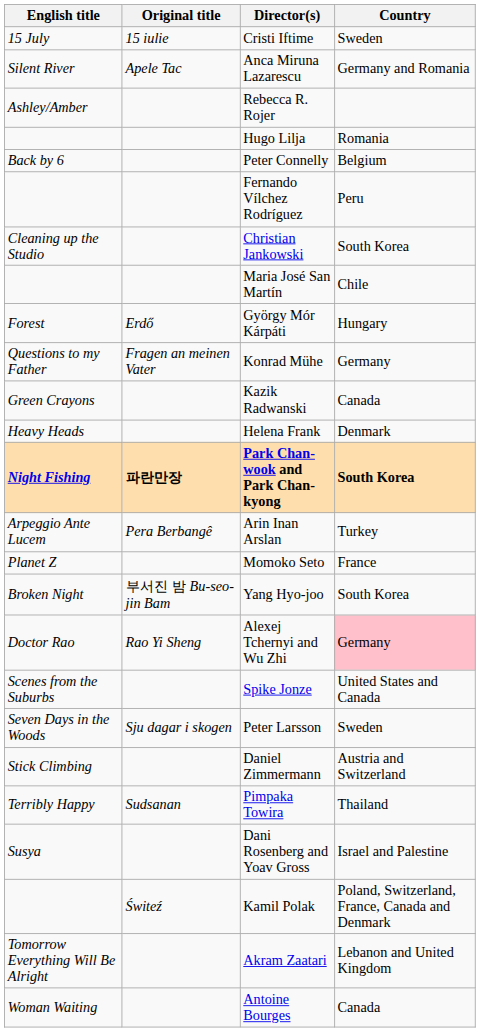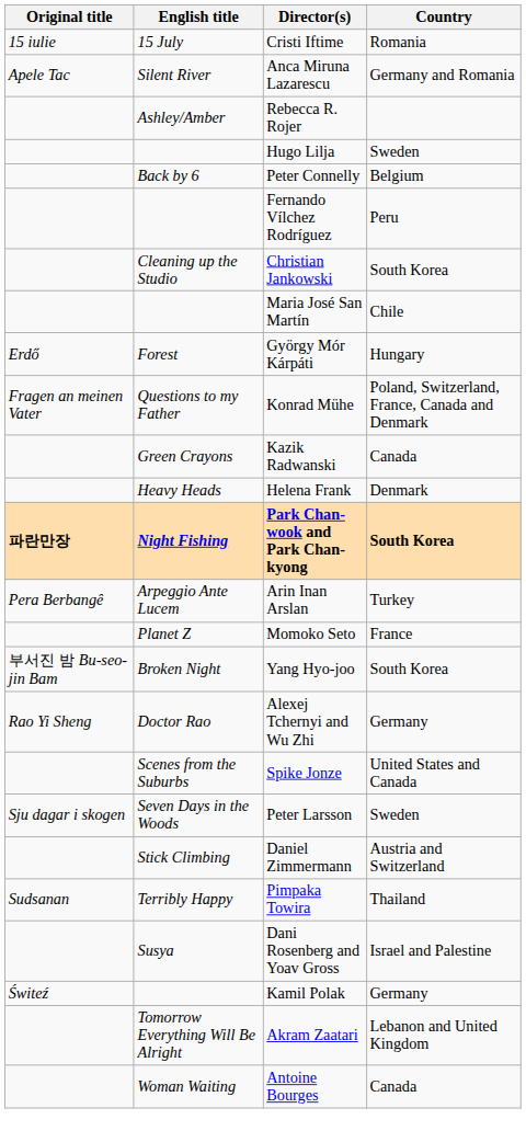 <table class="sortable wikitable" width="85%" cellpadding="5">
 <tr>
+<th width="25%">Original title</th>
 <th width="25%">English title</th>
-<th width="25%">Original title</th>
 <th width="20%">Director(s)</th>
 <th width="30%">Country</th>
 </tr>
 <tr>
+<td><em>15 iulie</em></td>
 <td><em>15 July</em></td>
-<td><em>15 iulie</em></td>
 <td>Cristi Iftime</td>
-<td>Sweden</td>
+<td>Romania</td>
 </tr>
 <tr>
+<td><em>Apele Tac</em></td>
 <td><em>Silent River</em></td>
-<td><em>Apele Tac</em></td>
 <td>Anca Miruna Lazarescu</td>
 <td>Germany and Romania</td>
 </tr>
 <tr>
+<td></td>
 <td><em>Ashley/Amber</em></td>
-<td></td>
 <td>Rebecca R. Rojer</td>
 <td></td>
 </tr>
 <tr>
 <td></td>
 <td></td>
 <td>Hugo Lilja</td>
-<td>Romania</td>
+<td>Sweden</td>
 </tr>
 <tr>
+<td></td>
 <td><em>Back by 6</em></td>
-<td></td>
 <td>Peter Connelly</td>
 <td>Belgium</td>
 </tr>
 <tr>
 <td></td>
 <td></td>
 <td>Fernando Vílchez Rodríguez</td>
 <td>Peru</td>
 </tr>
 <tr>
+<td></td>
 <td><em>Cleaning up the Studio</em></td>
-<td></td>
 <td><a href='#'>Christian Jankowski</a></td>
 <td>South Korea</td>
 </tr>
 <tr>
 <td></td>
 <td></td>
 <td>Maria José San Martín</td>
 <td>Chile</td>
 </tr>
 <tr>
+<td><em>Erdő</em></td>
 <td><em>Forest</em></td>
-<td><em>Erdő</em></td>
 <td>György Mór Kárpáti</td>
 <td>Hungary</td>
 </tr>
 <tr>
+<td><em>Fragen an meinen Vater</em></td>
 <td><em>Questions to my Father</em></td>
-<td><em>Fragen an meinen Vater</em></td>
 <td>Konrad Mühe</td>
-<td>Germany</td>
+<td>Poland, Switzerland, France, Canada and Denmark</td>
 </tr>
 <tr>
+<td></td>
 <td><em>Green Crayons</em></td>
-<td></td>
 <td>Kazik Radwanski</td>
 <td>Canada</td>
 </tr>
 <tr>
+<td></td>
 <td><em>Heavy Heads</em></td>
-<td></td>
 <td>Helena Frank</td>
 <td>Denmark</td>
 </tr>
 <tr style="background:#FFDEAD;">
+<td><strong>파란만장</strong></td>
 <td><em><a href='#'><strong>Night Fishing</strong></a></em></td>
-<td><strong>파란만장</strong></td>
 <td><strong><a href='#'>Park Chan-wook</a> and Park Chan-kyong</strong></td>
 <td><strong>South Korea</strong></td>
 </tr>
 <tr>
+<td><em>Pera Berbangê</em></td>
 <td><em>Arpeggio Ante Lucem</em></td>
-<td><em>Pera Berbangê</em></td>
 <td>Arin Inan Arslan</td>
 <td>Turkey</td>
 </tr>
 <tr>
+<td></td>
 <td><em>Planet Z</em></td>
-<td></td>
 <td>Momoko Seto</td>
 <td>France</td>
 </tr>
 <tr>
+<td>부서진 밤 <em>Bu-seo-jin Bam</em></td>
 <td><em>Broken Night</em></td>
-<td>부서진 밤 <em>Bu-seo-jin Bam</em></td>
 <td>Yang Hyo-joo</td>
 <td>South Korea</td>
 </tr>
 <tr>
+<td><em>Rao Yi Sheng</em></td>
 <td><em>Doctor Rao</em></td>
-<td><em>Rao Yi Sheng</em></td>
 <td>Alexej Tchernyi and Wu Zhi</td>
-<td style="background: pink;">Germany</td>
+<td>Germany</td>
 </tr>
 <tr>
+<td></td>
 <td><em>Scenes from the Suburbs</em></td>
-<td></td>
 <td><a href='#'>Spike Jonze</a></td>
 <td>United States and Canada</td>
 </tr>
 <tr>
+<td><em>Sju dagar i skogen</em></td>
 <td><em>Seven Days in the Woods</em></td>
-<td><em>Sju dagar i skogen</em></td>
 <td>Peter Larsson</td>
 <td>Sweden</td>
 </tr>
 <tr>
+<td></td>
 <td><em>Stick Climbing</em></td>
-<td></td>
 <td>Daniel Zimmermann</td>
 <td>Austria and Switzerland</td>
 </tr>
 <tr>
+<td><em>Sudsanan</em></td>
 <td><em>Terribly Happy</em></td>
-<td><em>Sudsanan</em></td>
 <td><a href='#'>Pimpaka Towira</a></td>
 <td>Thailand</td>
 </tr>
 <tr>
+<td></td>
 <td><em>Susya</em></td>
-<td></td>
 <td>Dani Rosenberg and Yoav Gross</td>
 <td>Israel and Palestine</td>
 </tr>
 <tr>
+<td><em>Świteź</em></td>
 <td></td>
-<td><em>Świteź</em></td>
 <td>Kamil Polak</td>
-<td>Poland, Switzerland, France, Canada and Denmark</td>
+<td>Germany</td>
 </tr>
 <tr>
+<td></td>
 <td><em>Tomorrow Everything Will Be Alright</em></td>
-<td></td>
 <td><a href='#'>Akram Zaatari</a></td>
 <td>Lebanon and United Kingdom</td>
 </tr>
 <tr>
+<td></td>
 <td><em>Woman Waiting</em></td>
-<td></td>
 <td><a href='#'>Antoine Bourges</a></td>
 <td>Canada</td>
 </tr>
 </table>
